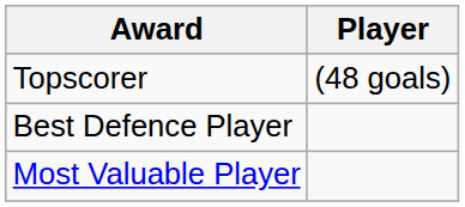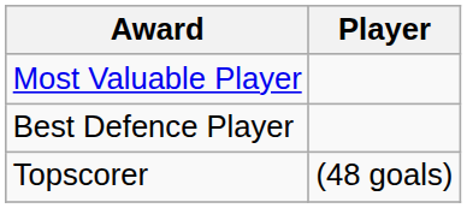 <table class="wikitable">
 <tr>
 <th>Award</th>
 <th>Player</th>
 </tr>
 <tr>
-<td>Topscorer</td>
-<td> (48 goals)</td>
+<td><a href='#'>Most Valuable Player</a></td>
+<td></td>
 </tr>
 <tr>
 <td>Best Defence Player</td>
 <td></td>
 </tr>
 <tr>
-<td><a href='#'>Most Valuable Player</a></td>
-<td></td>
+<td>Topscorer</td>
+<td> (48 goals)</td>
 </tr>
 </table>
